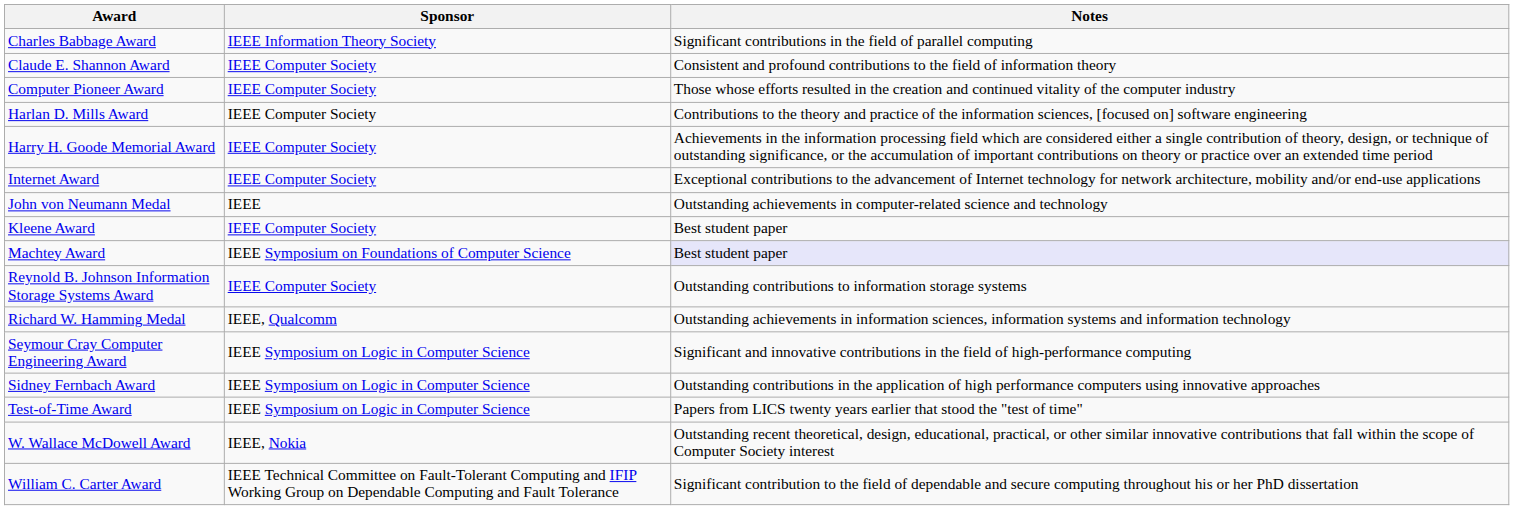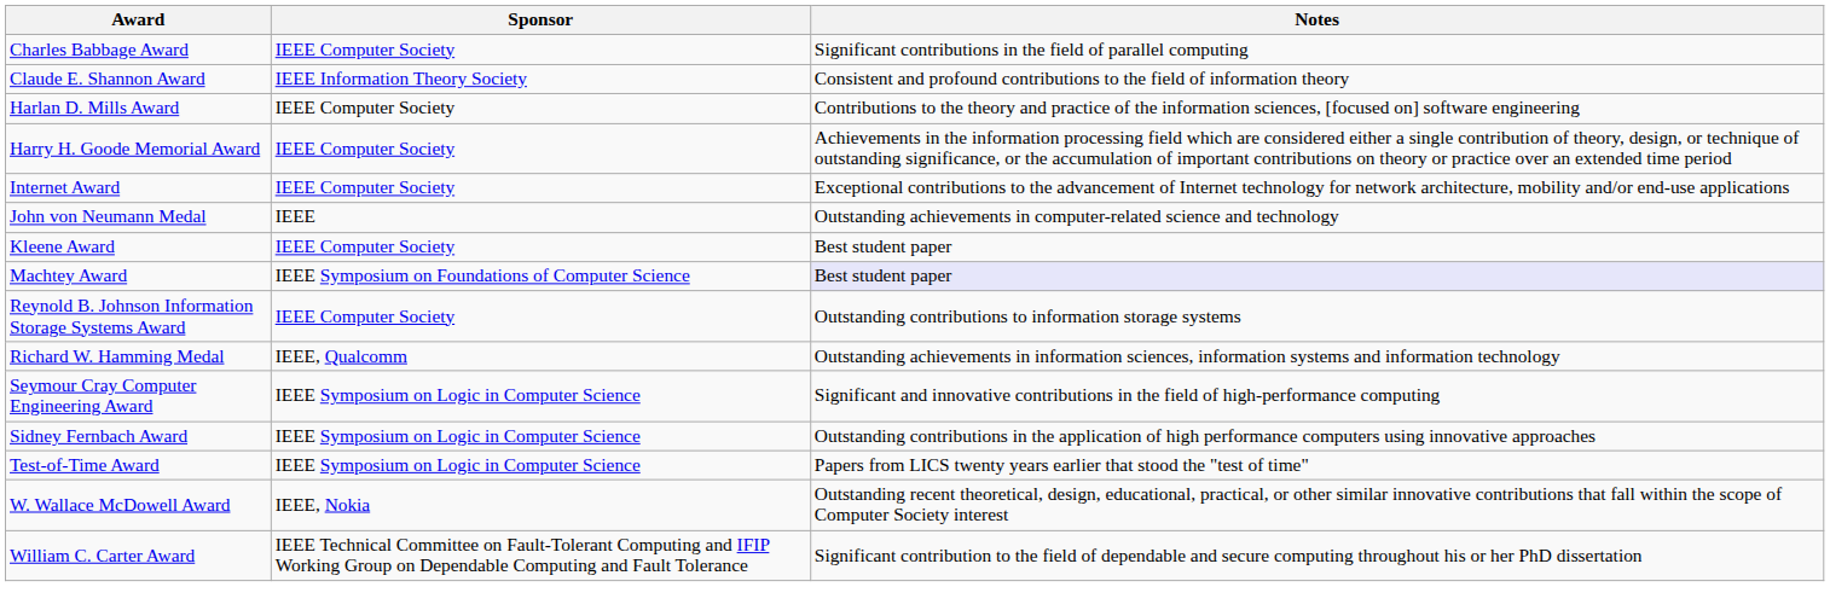 <table class="wikitable sortable">
 <tr>
 <th>Award</th>
 <th>Sponsor</th>
 <th>Notes</th>
 </tr>
 <tr>
 <td data-sort-value="Charles Babbage"><a href='#'> Charles Babbage Award</a></td>
-<td><a href='#'>IEEE Information Theory Society</a></td>
+<td><a href='#'>IEEE Computer Society</a></td>
 <td>Significant contributions in the field of parallel computing</td>
 </tr>
 <tr>
 <td data-sort-value="Claude E. Shannon"><a href='#'>Claude E. Shannon Award</a></td>
-<td><a href='#'>IEEE Computer Society</a></td>
+<td><a href='#'>IEEE Information Theory Society</a></td>
 <td>Consistent and profound contributions to the field of information theory</td>
-</tr>
-<tr>
-<td data-sort-value="Computer Pioneer Award"><a href='#'>Computer Pioneer Award</a></td>
-<td><a href='#'>IEEE Computer Society</a></td>
-<td>Those whose efforts resulted in the creation and continued vitality of the computer industry</td>
 </tr>
 <tr>
 <td data-sort-value="Harlan D. Mills"><a href='#'>Harlan D. Mills Award</a></td>
 <td>IEEE Computer Society</td>
 <td>Contributions to the theory and practice of the information sciences, [focused on] software engineering</td>
 </tr>
 <tr>
 <td data-sort-value="Harry H. Goode"><a href='#'>Harry H. Goode Memorial Award</a></td>
 <td><a href='#'>IEEE Computer Society</a></td>
 <td>Achievements in the information processing field which are considered either a single contribution of theory, design, or technique of outstanding significance, or the accumulation of important contributions on theory or practice over an extended time period</td>
 </tr>
 <tr>
 <td data-sort-value="Internet"><a href='#'>Internet Award</a></td>
 <td><a href='#'>IEEE Computer Society</a></td>
 <td>Exceptional contributions to the advancement of Internet technology for network architecture, mobility and/or end-use applications</td>
 </tr>
 <tr>
 <td data-sort-value="John von Neumann"><a href='#'>John von Neumann Medal</a></td>
 <td>IEEE</td>
 <td>Outstanding achievements in computer-related science and technology</td>
 </tr>
 <tr>
 <td data-sort-value="Kleene"><a href='#'>Kleene Award</a></td>
 <td><a href='#'>IEEE Computer Society</a></td>
 <td>Best student paper</td>
 </tr>
 <tr>
 <td data-sort-value="Machtey"><a href='#'>Machtey Award</a></td>
 <td>IEEE <a href='#'>Symposium on Foundations of Computer Science</a></td>
 <td style="background: lavender;">Best student paper</td>
 </tr>
 <tr>
 <td data-sort-value="Reynold B. Johnson"><a href='#'>Reynold B. Johnson Information Storage Systems Award</a></td>
 <td><a href='#'>IEEE Computer Society</a></td>
 <td>Outstanding contributions to information storage systems</td>
 </tr>
 <tr>
 <td data-sort-value="Richard W. Hamming"><a href='#'>Richard W. Hamming Medal</a></td>
 <td>IEEE, <a href='#'>Qualcomm</a></td>
 <td>Outstanding achievements in information sciences, information systems and information technology</td>
 </tr>
 <tr>
 <td data-sort-value="Seymour Cray"><a href='#'>Seymour Cray Computer Engineering Award</a></td>
 <td>IEEE <a href='#'>Symposium on Logic in Computer Science</a></td>
 <td>Significant and innovative contributions in the field of high-performance computing</td>
 </tr>
 <tr>
 <td data-sort-value="Sidney Fernbach"><a href='#'>Sidney Fernbach Award</a></td>
 <td>IEEE <a href='#'>Symposium on Logic in Computer Science</a></td>
 <td>Outstanding contributions in the application of high performance computers using innovative approaches</td>
 </tr>
 <tr>
 <td data-sort-value="Test-of-Time"><a href='#'>Test-of-Time Award</a></td>
 <td>IEEE <a href='#'>Symposium on Logic in Computer Science</a></td>
 <td>Papers from LICS twenty years earlier that stood the "test of time"</td>
 </tr>
 <tr>
 <td data-sort-value="W. Wallace McDowell"><a href='#'>W. Wallace McDowell Award</a></td>
 <td>IEEE, <a href='#'>Nokia</a></td>
 <td>Outstanding recent theoretical, design, educational, practical, or other similar innovative contributions that fall within the scope of Computer Society interest</td>
 </tr>
 <tr>
 <td data-sort-value="William C. Carter"><a href='#'>William C. Carter Award</a></td>
 <td>IEEE Technical Committee on Fault-Tolerant Computing  and <a href='#'>IFIP</a> Working Group on Dependable Computing and Fault Tolerance</td>
 <td>Significant contribution to the field of dependable and secure computing throughout his or her PhD dissertation</td>
 </tr>
 </table>
